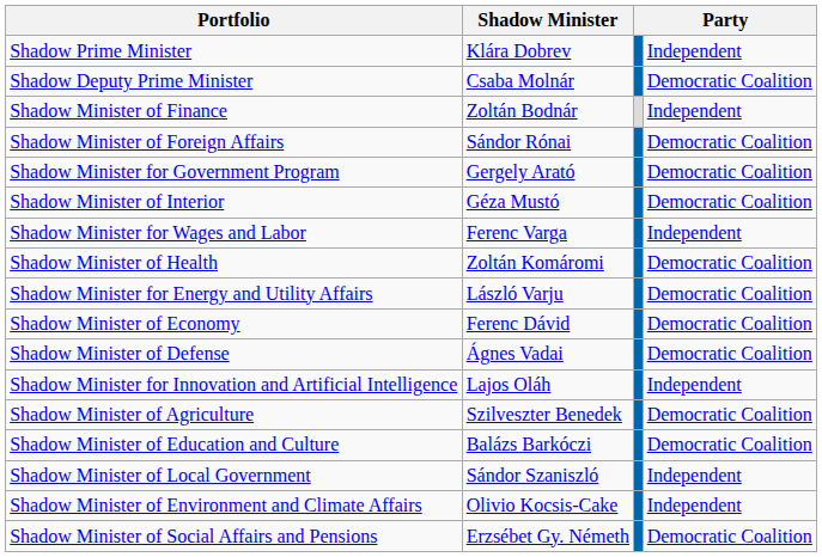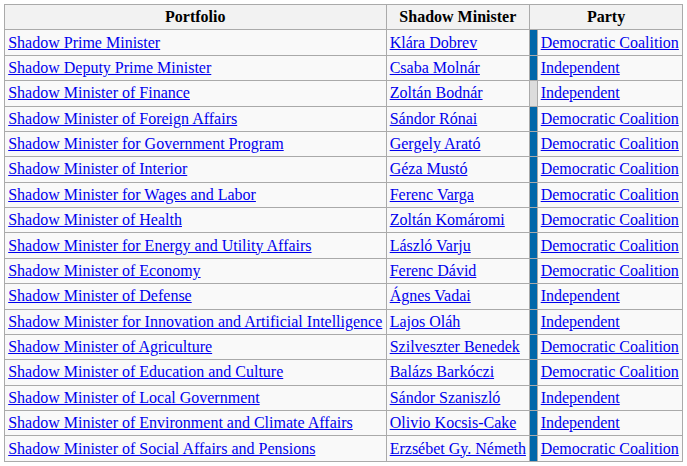 <table class=wikitable>
 <tr>
 <th>Portfolio</th>
 <th>Shadow Minister</th>
 <th colspan=2>Party</th>
 </tr>
 <tr>
 <td><a href='#'>Shadow Prime Minister</a></td>
 <td><a href='#'>Klára Dobrev</a></td>
 <td style="background-color:#0067AA;"></td>
-<td><a href='#'>Independent</a></td>
+<td><a href='#'>Democratic Coalition</a></td>
 </tr>
 <tr>
 <td><a href='#'>Shadow Deputy Prime Minister</a></td>
 <td><a href='#'>Csaba Molnár</a></td>
 <td style="background-color:#0067AA;"></td>
-<td><a href='#'>Democratic Coalition</a></td>
+<td><a href='#'>Independent</a></td>
 </tr>
 <tr>
 <td><a href='#'>Shadow Minister of Finance</a></td>
 <td><a href='#'>Zoltán Bodnár</a></td>
 <td style="background-color:#DCDCDC;"></td>
 <td><a href='#'>Independent</a></td>
 </tr>
 <tr>
 <td><a href='#'>Shadow Minister of Foreign Affairs</a></td>
 <td><a href='#'>Sándor Rónai</a></td>
 <td style="background-color:#0067AA;"></td>
 <td><a href='#'>Democratic Coalition</a></td>
 </tr>
 <tr>
 <td><a href='#'>Shadow Minister for Government Program</a></td>
 <td><a href='#'>Gergely Arató</a></td>
 <td style="background-color:#0067AA;"></td>
 <td><a href='#'>Democratic Coalition</a></td>
 </tr>
 <tr>
 <td><a href='#'>Shadow Minister of Interior</a></td>
 <td><a href='#'>Géza Mustó</a></td>
 <td style="background-color:#0067AA;"></td>
 <td><a href='#'>Democratic Coalition</a></td>
 </tr>
 <tr>
 <td><a href='#'>Shadow Minister for Wages and Labor</a></td>
 <td><a href='#'>Ferenc Varga</a></td>
 <td style="background-color:#0067AA;"></td>
-<td><a href='#'>Independent</a></td>
+<td><a href='#'>Democratic Coalition</a></td>
 </tr>
 <tr>
 <td><a href='#'>Shadow Minister of Health</a></td>
 <td><a href='#'>Zoltán Komáromi</a></td>
 <td style="background-color:#0067AA;"></td>
 <td><a href='#'>Democratic Coalition</a></td>
 </tr>
 <tr>
 <td><a href='#'>Shadow Minister for Energy and Utility Affairs</a></td>
 <td><a href='#'>László Varju</a></td>
 <td style="background-color:#0067AA;"></td>
 <td><a href='#'>Democratic Coalition</a></td>
 </tr>
 <tr>
 <td><a href='#'>Shadow Minister of Economy</a></td>
 <td><a href='#'>Ferenc Dávid</a></td>
 <td style="background-color:#0067AA;"></td>
 <td><a href='#'>Democratic Coalition</a></td>
 </tr>
 <tr>
 <td><a href='#'>Shadow Minister of Defense</a></td>
 <td><a href='#'>Ágnes Vadai</a></td>
 <td style="background-color:#0067AA;"></td>
-<td><a href='#'>Democratic Coalition</a></td>
+<td><a href='#'>Independent</a></td>
 </tr>
 <tr>
 <td><a href='#'>Shadow Minister for Innovation and Artificial Intelligence</a></td>
 <td><a href='#'>Lajos Oláh</a></td>
 <td style="background-color:#0067AA;"></td>
 <td><a href='#'>Independent</a></td>
 </tr>
 <tr>
 <td><a href='#'>Shadow Minister of Agriculture</a></td>
 <td><a href='#'>Szilveszter Benedek</a></td>
 <td style="background-color:#0067AA;"></td>
 <td><a href='#'>Democratic Coalition</a></td>
 </tr>
 <tr>
 <td><a href='#'>Shadow Minister of Education and Culture</a></td>
 <td><a href='#'>Balázs Barkóczi</a></td>
 <td style="background-color:#0067AA;"></td>
 <td><a href='#'>Democratic Coalition</a></td>
 </tr>
 <tr>
 <td><a href='#'>Shadow Minister of Local Government</a></td>
 <td><a href='#'>Sándor Szaniszló</a></td>
 <td style="background-color:#0067AA;"></td>
 <td><a href='#'>Independent</a></td>
 </tr>
 <tr>
 <td><a href='#'>Shadow Minister of Environment and Climate Affairs</a></td>
 <td><a href='#'>Olivio Kocsis-Cake</a></td>
 <td style="background-color:#0067AA;"></td>
 <td><a href='#'>Independent</a></td>
 </tr>
 <tr>
 <td><a href='#'>Shadow Minister of Social Affairs and Pensions</a></td>
 <td><a href='#'>Erzsébet Gy. Németh</a></td>
 <td style="background-color:#0067AA;"></td>
 <td><a href='#'>Democratic Coalition</a></td>
 </tr>
 </table>
